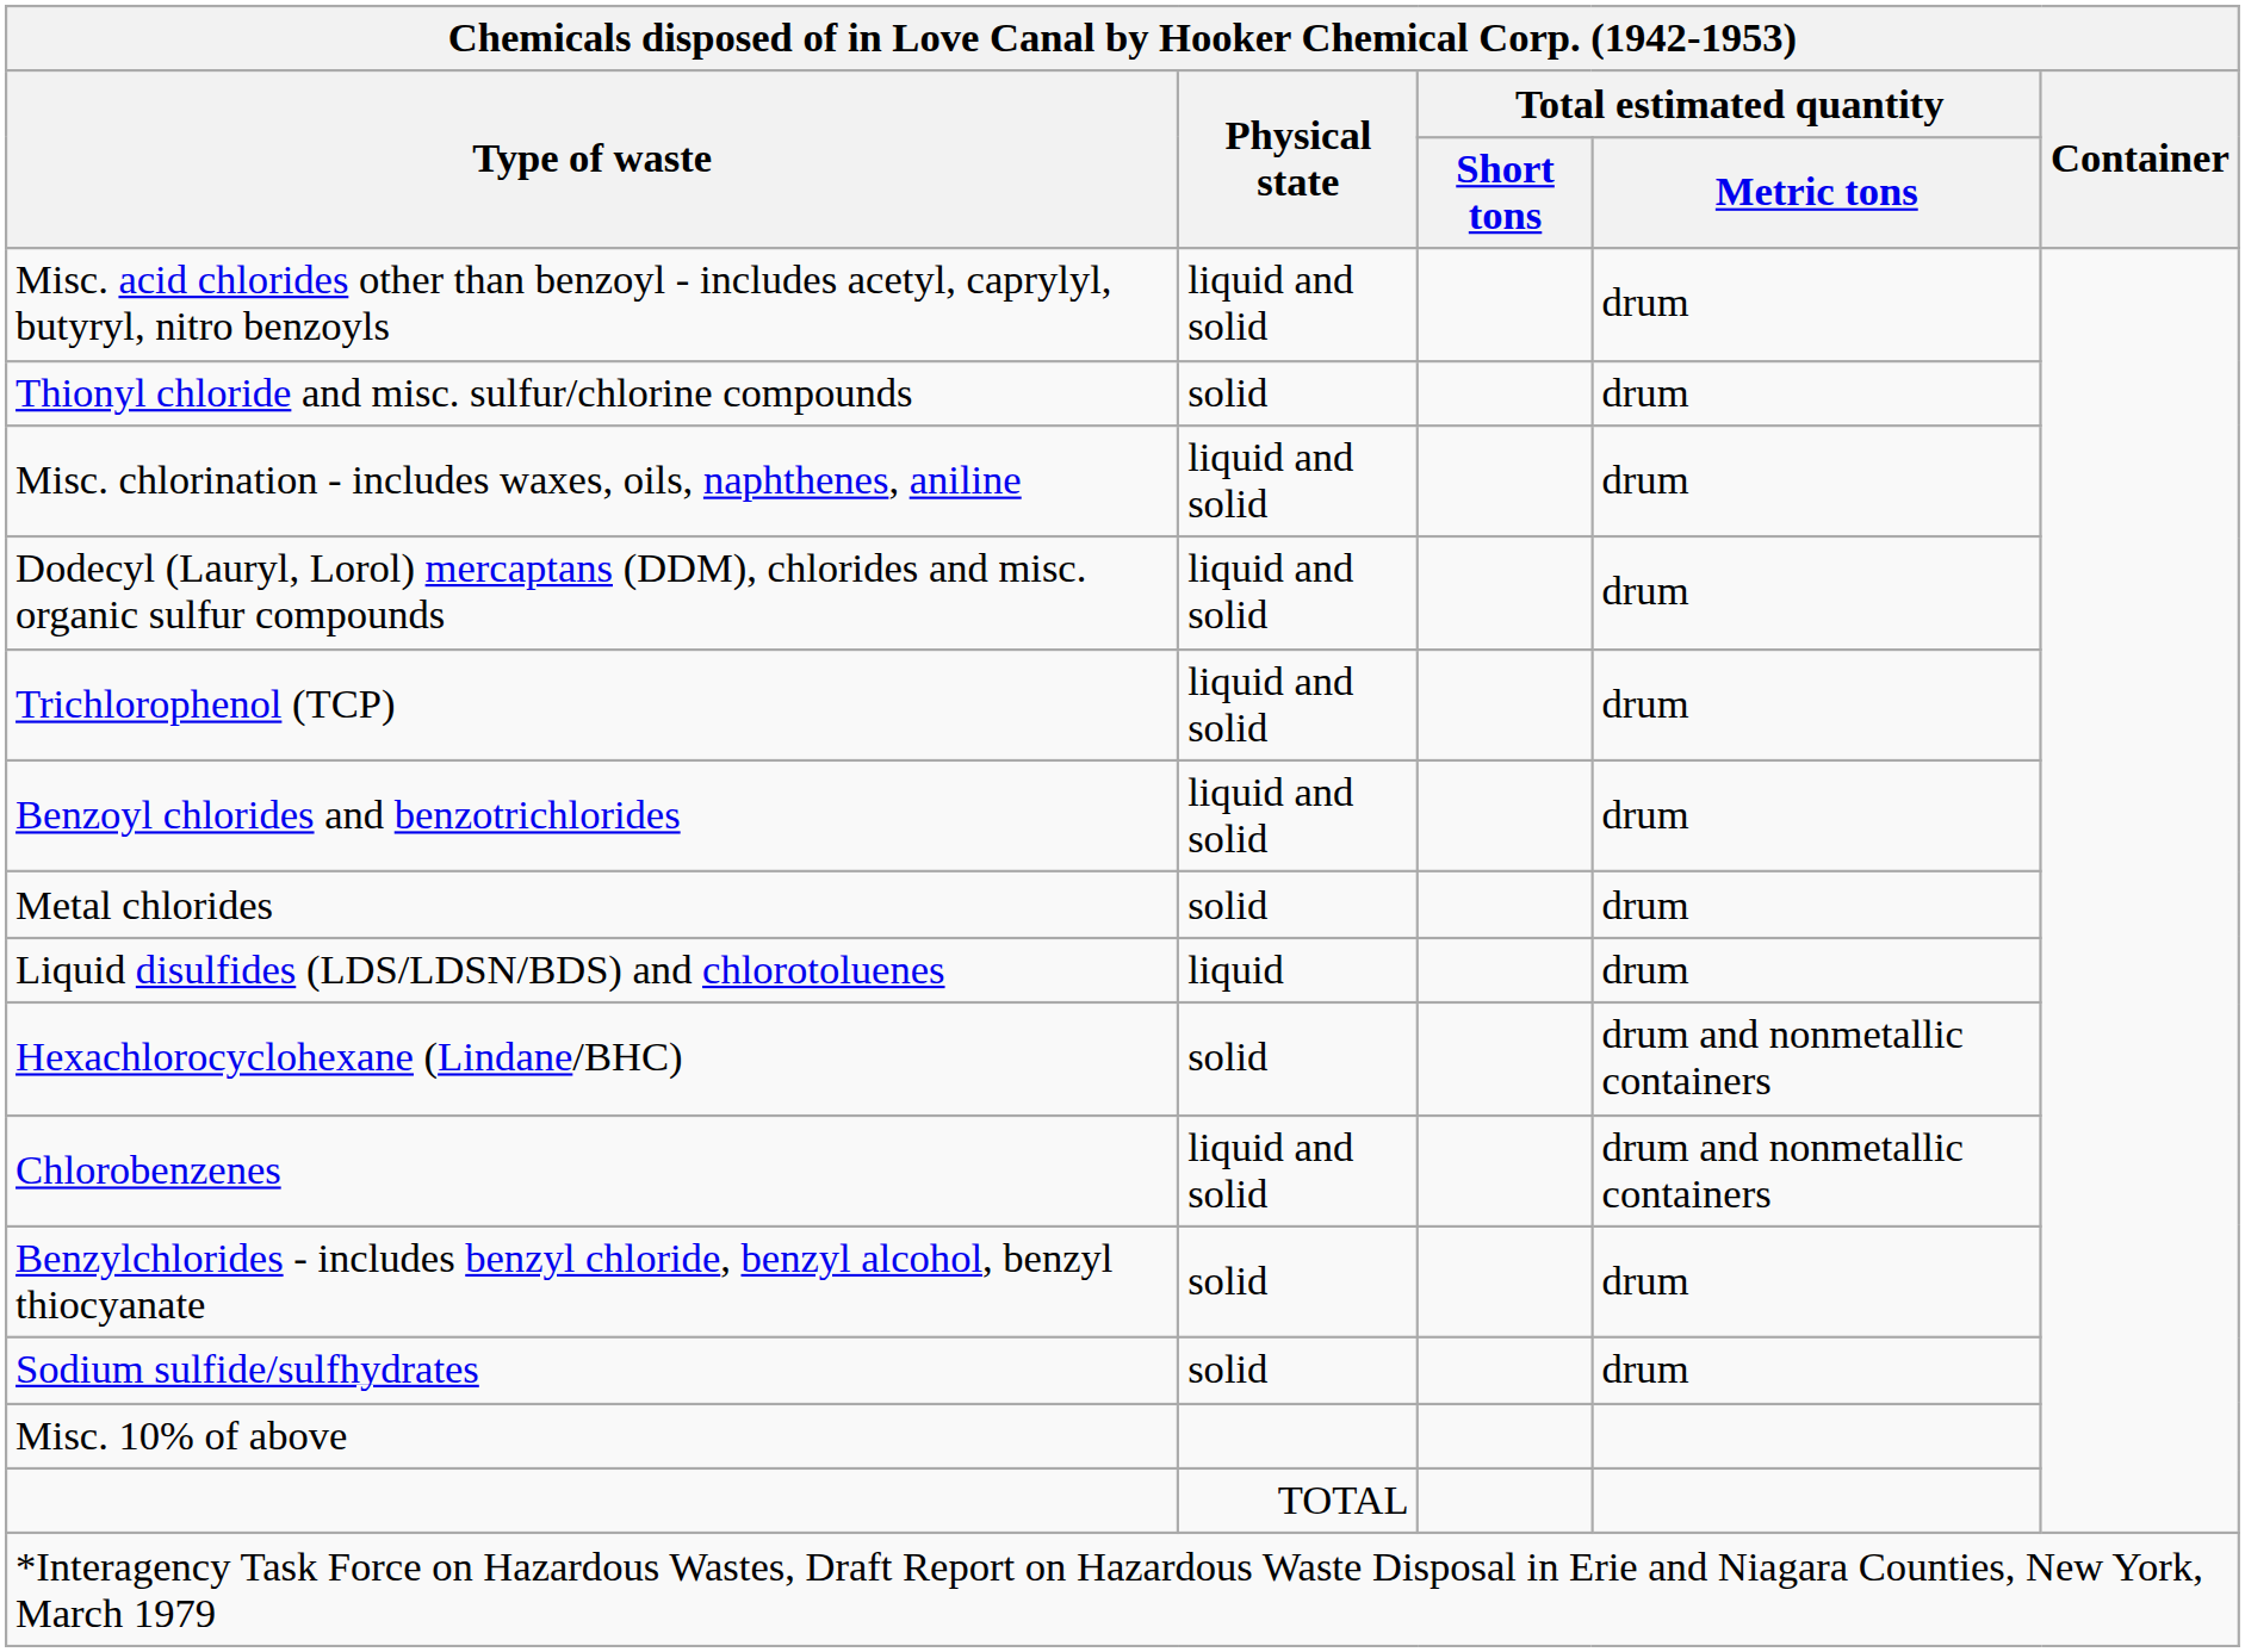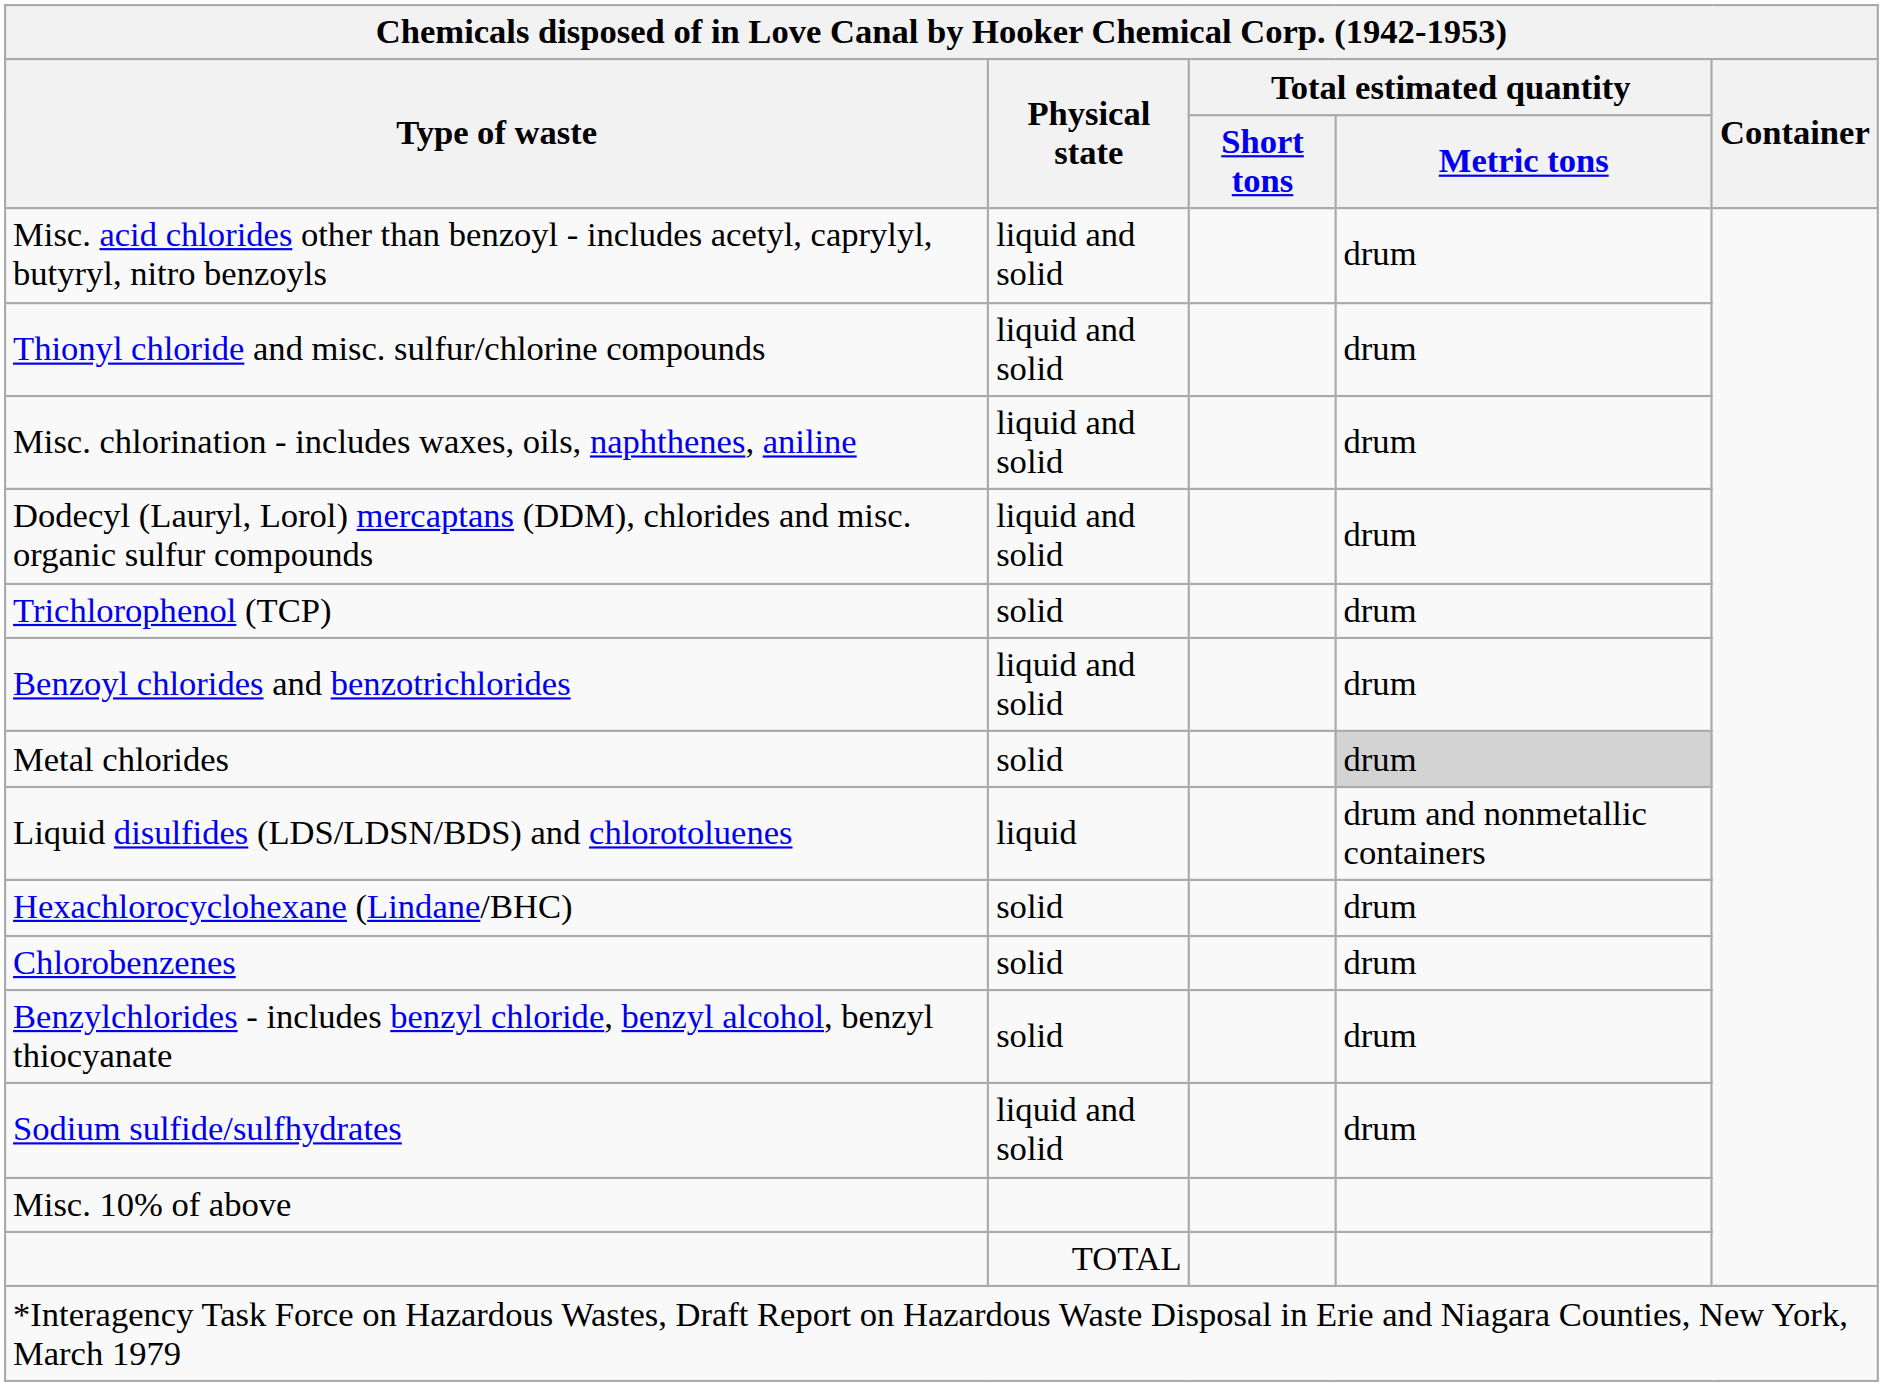 <table class="wikitable sortable">
 <tr>
 <th scope="col" colspan=5>Chemicals disposed of in Love Canal by Hooker Chemical Corp. (1942-1953)</th>
 </tr>
 <tr>
 <th scope="col" rowspan=2>Type of waste</th>
 <th scope="col" rowspan=2>Physical state</th>
 <th scope="col" colspan=2>Total estimated quantity</th>
 <th scope="col" rowspan=2>Container</th>
 </tr>
 <tr>
 <th><a href='#'>Short tons</a></th>
 <th><a href='#'>Metric tons</a></th>
 </tr>
 <tr>
 <td>Misc. <a href='#'>acid chlorides</a> other than benzoyl - includes acetyl, caprylyl, butyryl, nitro benzoyls</td>
 <td>liquid and solid</td>
 <td></td>
 <td>drum</td>
 </tr>
 <tr>
 <td><a href='#'>Thionyl chloride</a> and misc. sulfur/chlorine compounds</td>
-<td>solid</td>
+<td>liquid and solid</td>
 <td></td>
 <td>drum</td>
 </tr>
 <tr>
 <td>Misc. chlorination - includes waxes, oils, <a href='#'>naphthenes</a>, <a href='#'>aniline</a></td>
 <td>liquid and solid</td>
 <td></td>
 <td>drum</td>
 </tr>
 <tr>
 <td>Dodecyl (Lauryl, Lorol) <a href='#'>mercaptans</a> (DDM), chlorides and misc. organic sulfur compounds</td>
 <td>liquid and solid</td>
 <td></td>
 <td>drum</td>
 </tr>
 <tr>
 <td><a href='#'>Trichlorophenol</a> (TCP)</td>
-<td>liquid and solid</td>
+<td>solid</td>
 <td></td>
 <td>drum</td>
 </tr>
 <tr>
 <td><a href='#'>Benzoyl chlorides</a> and <a href='#'>benzotrichlorides</a></td>
 <td>liquid and solid</td>
 <td></td>
 <td>drum</td>
 </tr>
 <tr>
 <td>Metal chlorides</td>
 <td>solid</td>
 <td></td>
-<td>drum</td>
+<td style="background: lightgrey;">drum</td>
 </tr>
 <tr>
 <td>Liquid <a href='#'>disulfides</a> (LDS/LDSN/BDS) and <a href='#'>chlorotoluenes</a></td>
 <td>liquid</td>
 <td></td>
-<td>drum</td>
+<td>drum and nonmetallic containers</td>
 </tr>
 <tr>
 <td><a href='#'>Hexachlorocyclohexane</a> (<a href='#'>Lindane</a>/BHC)</td>
 <td>solid</td>
 <td></td>
-<td>drum and nonmetallic containers</td>
+<td>drum</td>
 </tr>
 <tr>
 <td><a href='#'>Chlorobenzenes</a></td>
-<td>liquid and solid</td>
+<td>solid</td>
 <td></td>
-<td>drum and nonmetallic containers</td>
+<td>drum</td>
 </tr>
 <tr>
 <td><a href='#'>Benzylchlorides</a> - includes <a href='#'>benzyl chloride</a>, <a href='#'>benzyl alcohol</a>, benzyl thiocyanate</td>
 <td>solid</td>
 <td></td>
 <td>drum</td>
 </tr>
 <tr>
 <td><a href='#'>Sodium sulfide/sulfhydrates</a></td>
-<td>solid</td>
+<td>liquid and solid</td>
 <td></td>
 <td>drum</td>
 </tr>
 <tr>
 <td>Misc. 10% of above</td>
 <td></td>
 <td></td>
 <td></td>
 </tr>
 <tr>
 <td></td>
 <td align="right">TOTAL</td>
 <td></td>
 <td></td>
 </tr>
 <tr>
 <td colspan="5">*Interagency Task Force on Hazardous Wastes, Draft Report on Hazardous Waste Disposal in Erie and Niagara Counties, New York, March 1979</td>
 </tr>
 </table>
